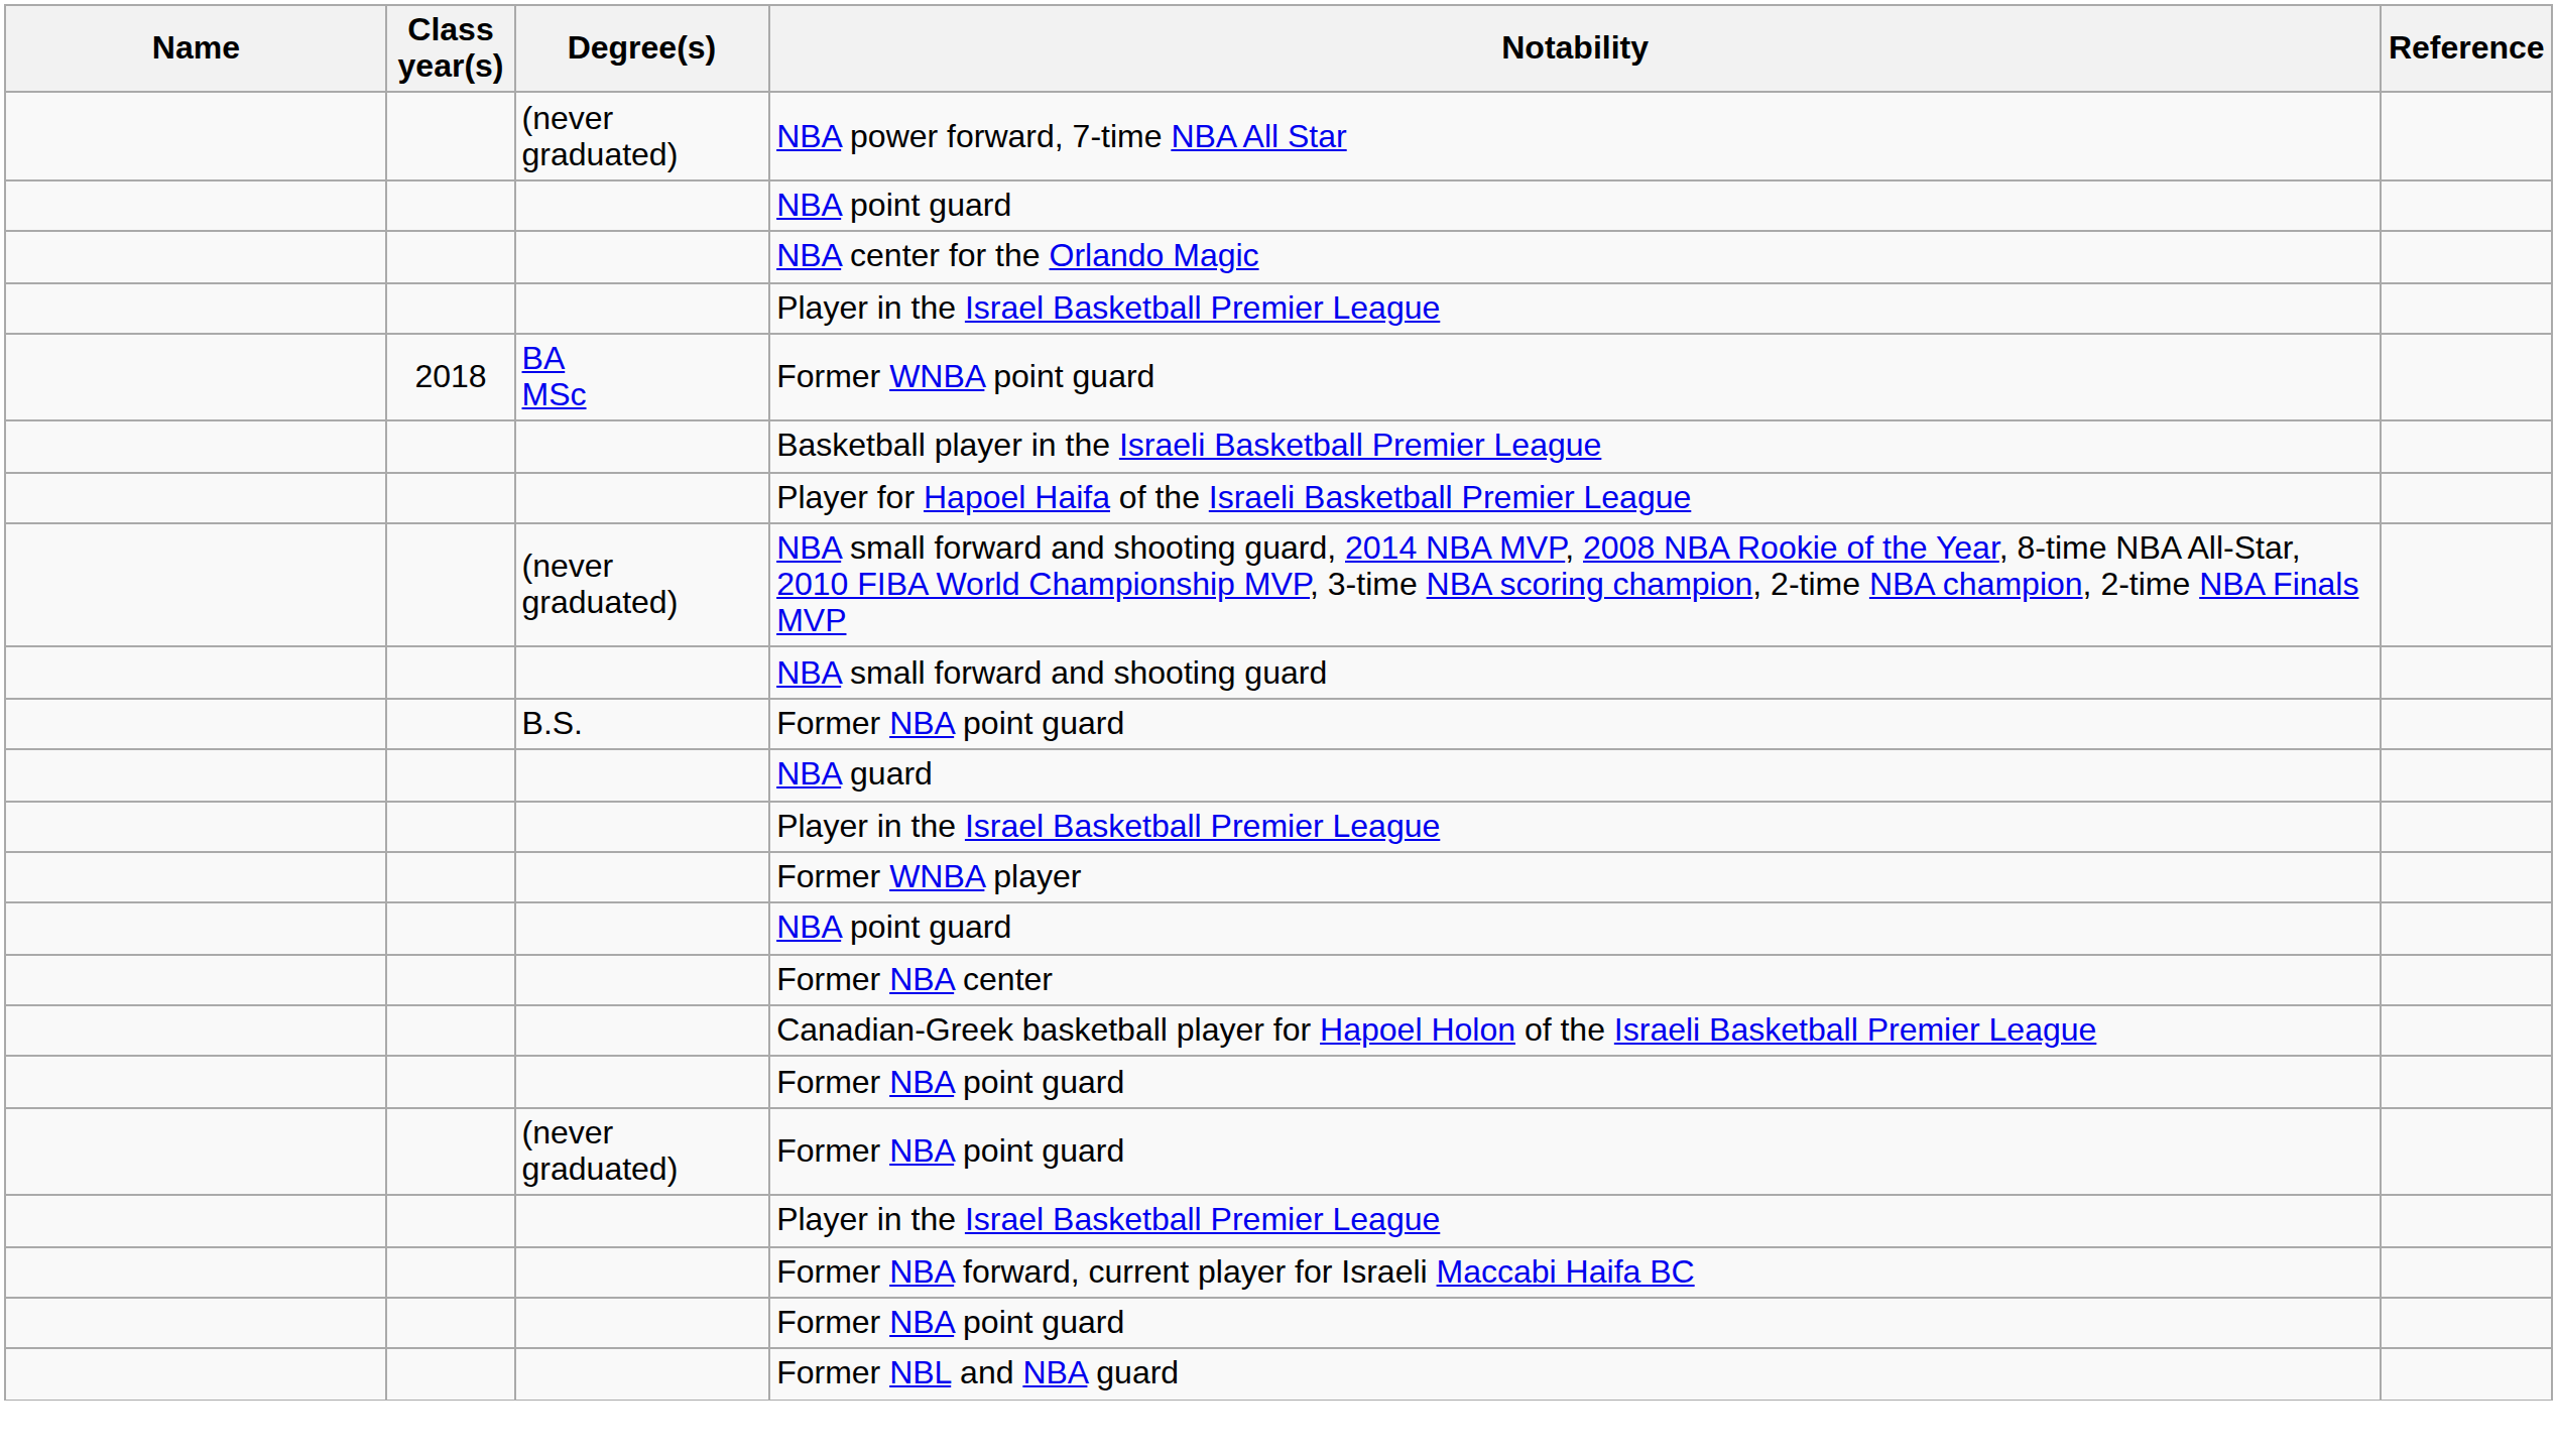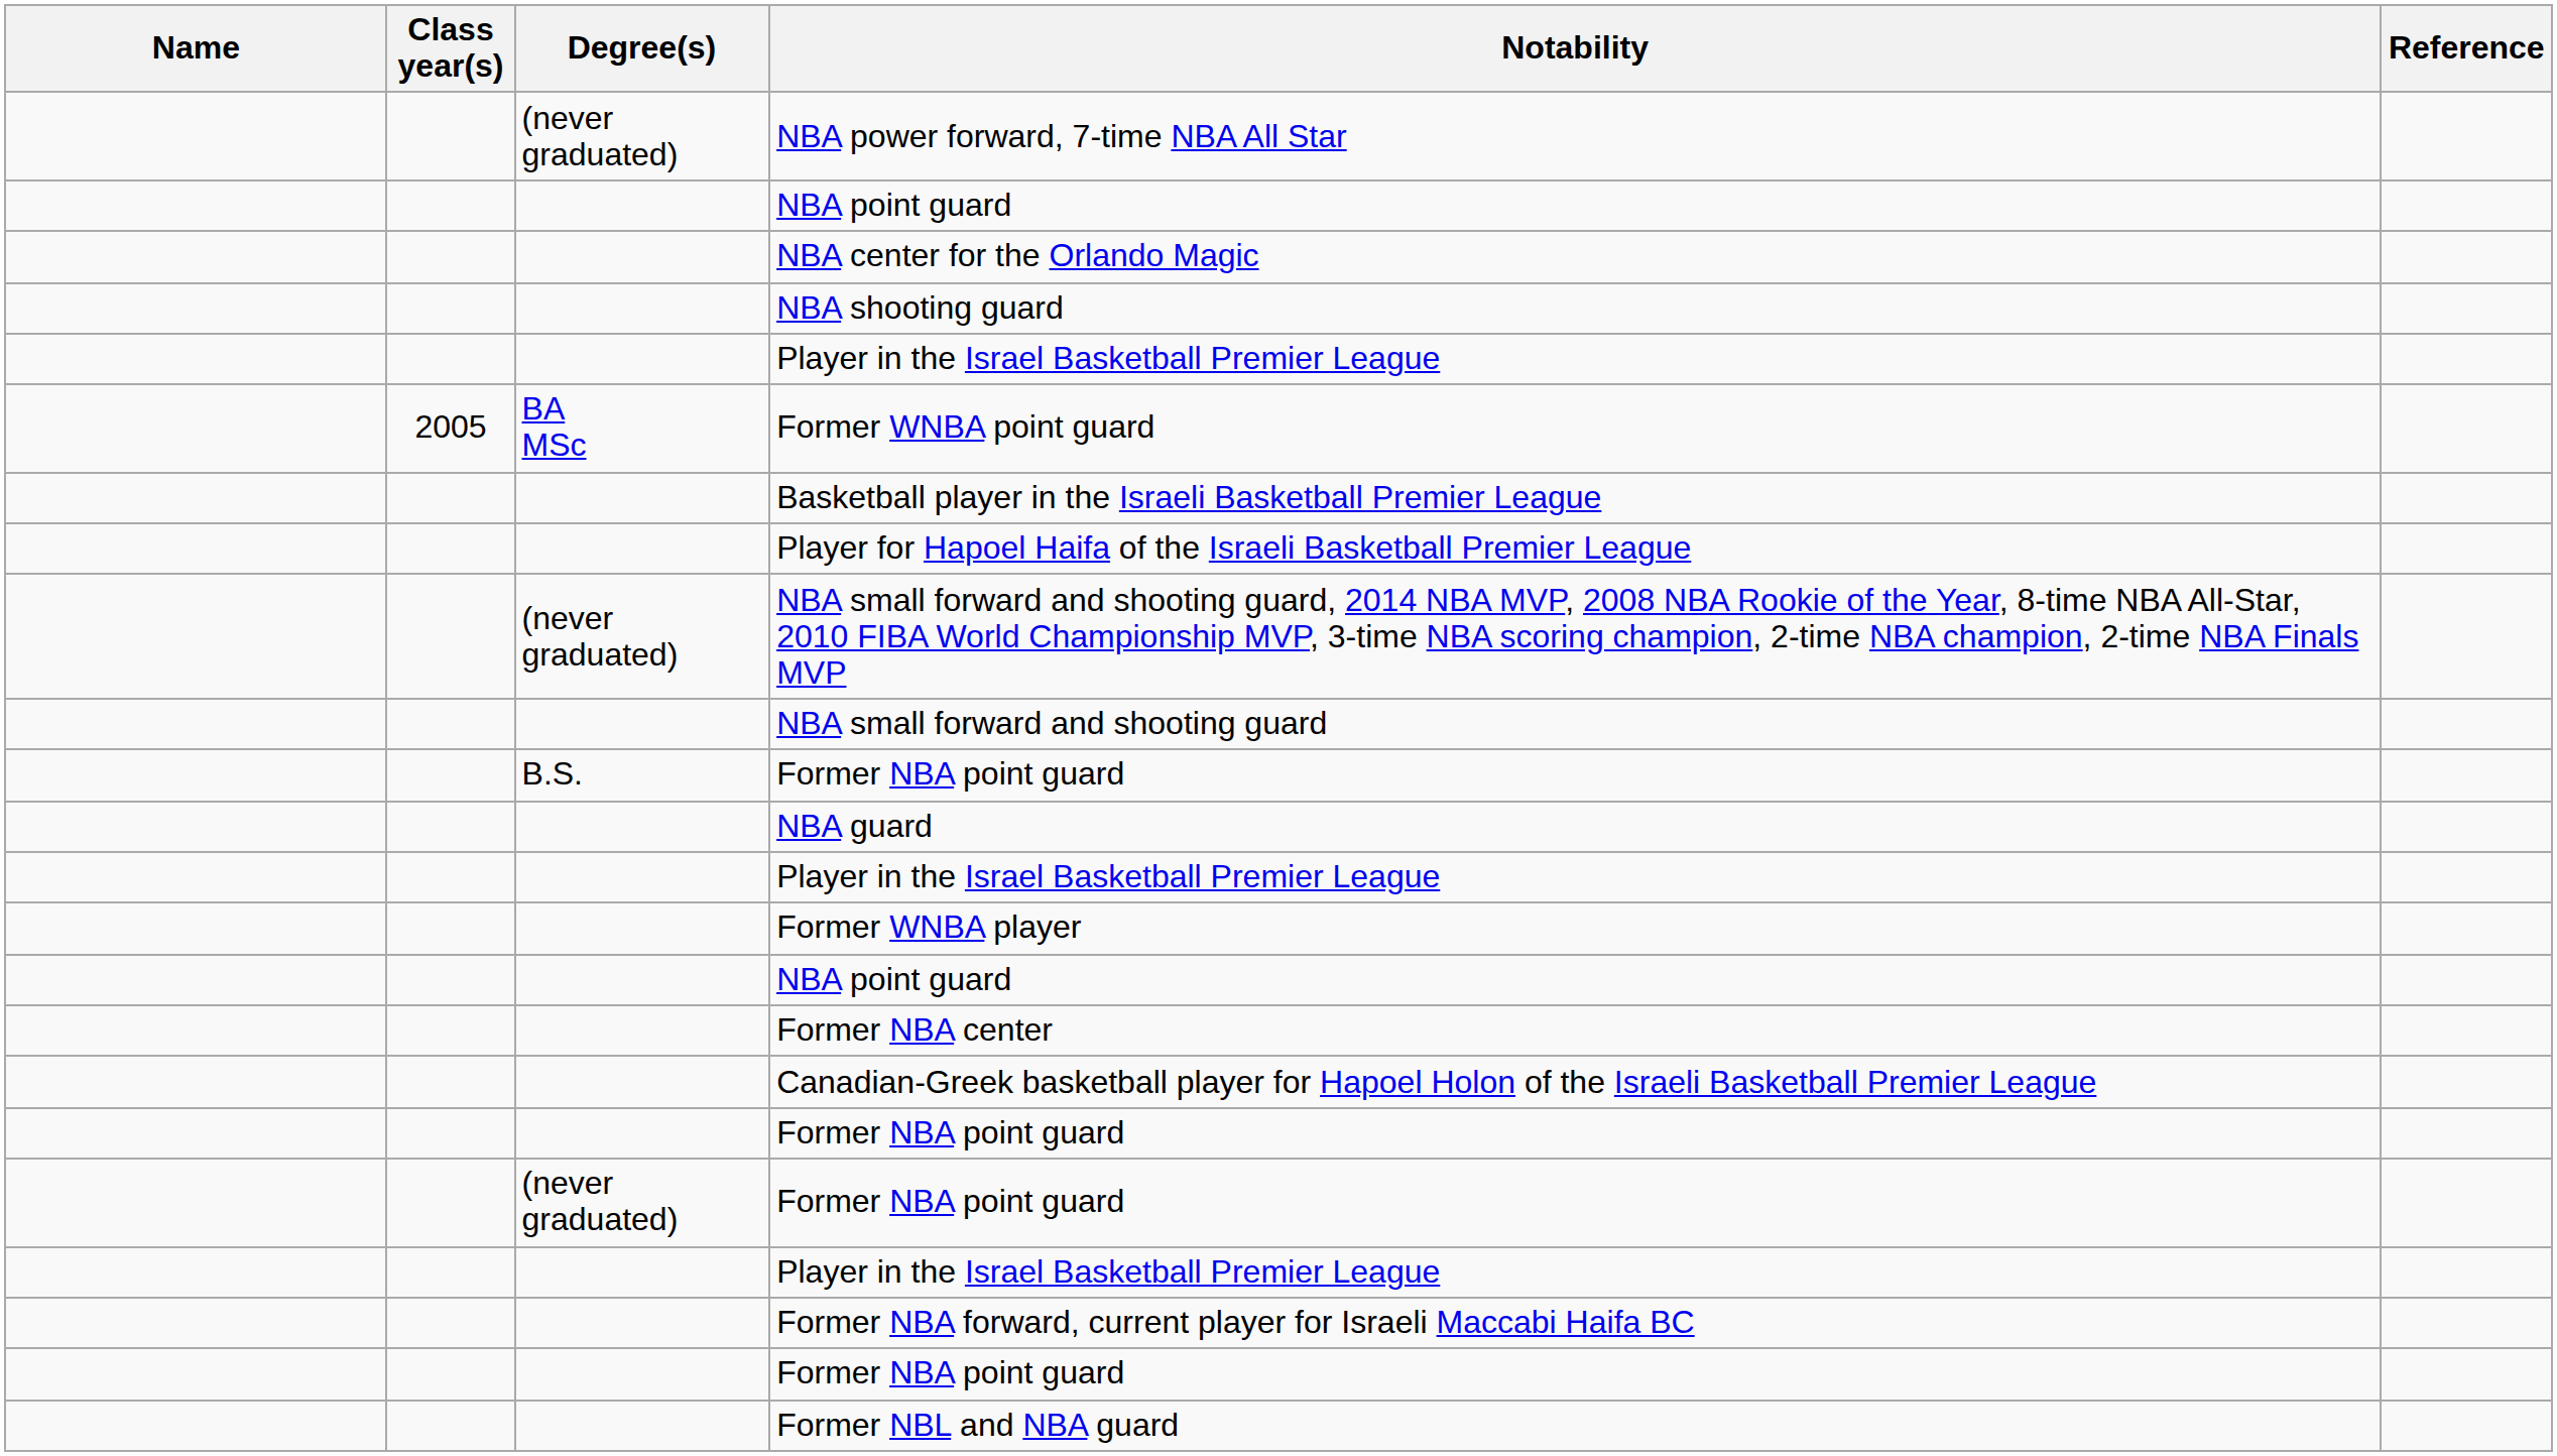 <table class="wikitable sortable" style="width:100%">
 <tr>
 <th style="width:15%;">Name</th>
 <th style="width:5%;">Class year(s)</th>
 <th style="width:10%;">Degree(s)</th>
 <th style="width:*;" class="unsortable">Notability</th>
 <th style="width:5%;" class="unsortable">Reference</th>
 </tr>
 <tr>
 <td></td>
 <td style="text-align:center;"></td>
 <td>(never graduated)</td>
 <td><a href='#'>NBA</a> power forward, 7-time <a href='#'>NBA All Star</a></td>
 <td style="text-align:center;"></td>
 </tr>
 <tr>
 <td></td>
 <td style="text-align:center;"></td>
 <td></td>
 <td><a href='#'>NBA</a> point guard</td>
 <td style="text-align:center;"></td>
 </tr>
 <tr>
 <td></td>
 <td style="text-align:center;"></td>
 <td></td>
 <td><a href='#'>NBA</a> center for the <a href='#'>Orlando Magic</a></td>
 <td style="text-align:center;"></td>
 </tr>
 <tr>
 <td></td>
 <td style="text-align:center;"></td>
 <td></td>
+<td><a href='#'>NBA</a> shooting guard</td>
+<td style="text-align:center;"></td>
+</tr>
+<tr>
+<td></td>
+<td style="text-align:center;"></td>
+<td></td>
 <td>Player in the <a href='#'>Israel Basketball Premier League</a></td>
 <td style="text-align:center;"></td>
 </tr>
 <tr>
 <td></td>
-<td style="text-align:center;">2018</td>
+<td style="text-align:center;">2005</td>
 <td><a href='#'>BA</a><br><a href='#'>MSc</a></td>
 <td>Former <a href='#'>WNBA</a> point guard</td>
 <td style="text-align:center;"></td>
 </tr>
 <tr>
 <td></td>
 <td style="text-align:center;"></td>
 <td></td>
 <td>Basketball player in the <a href='#'>Israeli Basketball Premier League</a></td>
 <td style="text-align:center;"></td>
 </tr>
 <tr>
 <td></td>
 <td></td>
 <td></td>
 <td>Player for <a href='#'>Hapoel Haifa</a> of the <a href='#'>Israeli Basketball Premier League</a></td>
 <td style="text-align:center;"></td>
 </tr>
 <tr>
 <td></td>
 <td style="text-align:center;"></td>
 <td>(never graduated)</td>
 <td><a href='#'>NBA</a> small forward and shooting guard, <a href='#'>2014 NBA MVP</a>, <a href='#'>2008 NBA Rookie of the Year</a>, 8-time NBA All-Star, <a href='#'> 2010 FIBA World Championship MVP</a>, 3-time <a href='#'>NBA scoring champion</a>, 2-time <a href='#'>NBA champion</a>, 2-time <a href='#'>NBA Finals MVP</a></td>
 <td style="text-align:center;"></td>
 </tr>
 <tr>
 <td></td>
 <td style="text-align:center;"></td>
 <td></td>
 <td><a href='#'>NBA</a> small forward and shooting guard</td>
 <td style="text-align:center;"></td>
 </tr>
 <tr>
 <td></td>
 <td style="text-align:center;"></td>
 <td>B.S.</td>
 <td>Former <a href='#'>NBA</a> point guard</td>
 <td style="text-align:center;"></td>
 </tr>
 <tr>
 <td></td>
 <td style="text-align:center;"></td>
 <td></td>
 <td><a href='#'>NBA</a> guard</td>
 <td style="text-align:center;"></td>
 </tr>
 <tr>
 <td></td>
 <td style="text-align:center;"></td>
 <td></td>
 <td>Player in the <a href='#'>Israel Basketball Premier League</a></td>
 <td style="text-align:center;"></td>
 </tr>
 <tr>
 <td></td>
 <td style="text-align:center;"></td>
 <td></td>
 <td>Former <a href='#'>WNBA</a> player</td>
 <td style="text-align:center;"></td>
 </tr>
 <tr>
 <td></td>
 <td style="text-align:center;"></td>
 <td></td>
 <td><a href='#'>NBA</a> point guard</td>
 <td style="text-align:center;"></td>
 </tr>
 <tr>
 <td></td>
 <td style="text-align:center;"></td>
 <td></td>
 <td>Former <a href='#'>NBA</a> center</td>
 <td style="text-align:center;"></td>
 </tr>
 <tr>
 <td></td>
 <td style="text-align:center;"></td>
 <td></td>
 <td>Canadian-Greek basketball player for <a href='#'>Hapoel Holon</a> of the <a href='#'>Israeli Basketball Premier League</a></td>
 <td style="text-align:center;"></td>
 </tr>
 <tr>
 <td></td>
 <td style="text-align:center;"></td>
 <td></td>
 <td>Former <a href='#'>NBA</a> point guard</td>
 <td style="text-align:center;"></td>
 </tr>
 <tr>
 <td></td>
 <td style="text-align:center;"></td>
 <td>(never graduated)</td>
 <td>Former <a href='#'>NBA</a> point guard</td>
 <td style="text-align:center;"></td>
 </tr>
 <tr>
 <td></td>
 <td style="text-align:center;"></td>
 <td></td>
 <td>Player in the <a href='#'>Israel Basketball Premier League</a></td>
 <td style="text-align:center;"></td>
 </tr>
 <tr>
 <td></td>
 <td style="text-align:center;"></td>
 <td></td>
 <td>Former <a href='#'>NBA</a> forward, current player for Israeli <a href='#'>Maccabi Haifa BC</a></td>
 <td style="text-align:center;"></td>
 </tr>
 <tr>
 <td></td>
 <td style="text-align:center;"></td>
 <td></td>
 <td>Former <a href='#'>NBA</a> point guard</td>
 <td style="text-align:center;"></td>
 </tr>
 <tr>
 <td></td>
 <td style="text-align:center;"></td>
 <td></td>
 <td>Former <a href='#'>NBL</a> and <a href='#'>NBA</a> guard</td>
 <td style="text-align:center;"></td>
 </tr>
 <tr>
 </tr>
 </table>
